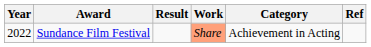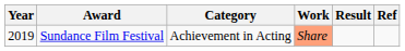 <table class="wikitable plainrowheaders">
 <tr>
 <th>Year</th>
 <th>Award</th>
+<th>Category</th>
+<th>Work</th>
 <th>Result</th>
-<th>Work</th>
-<th>Category</th>
 <th>Ref</th>
 </tr>
 <tr>
-<td>2022</td>
+<td>2019</td>
 <td><a href='#'>Sundance Film Festival</a></td>
+<td>Achievement in Acting</td>
+<td style="background: lightsalmon;"><em>Share</em></td>
 <td></td>
-<td style="background: lightsalmon;"><em>Share</em></td>
-<td>Achievement in Acting</td>
 <td></td>
 </tr>
 </table>
